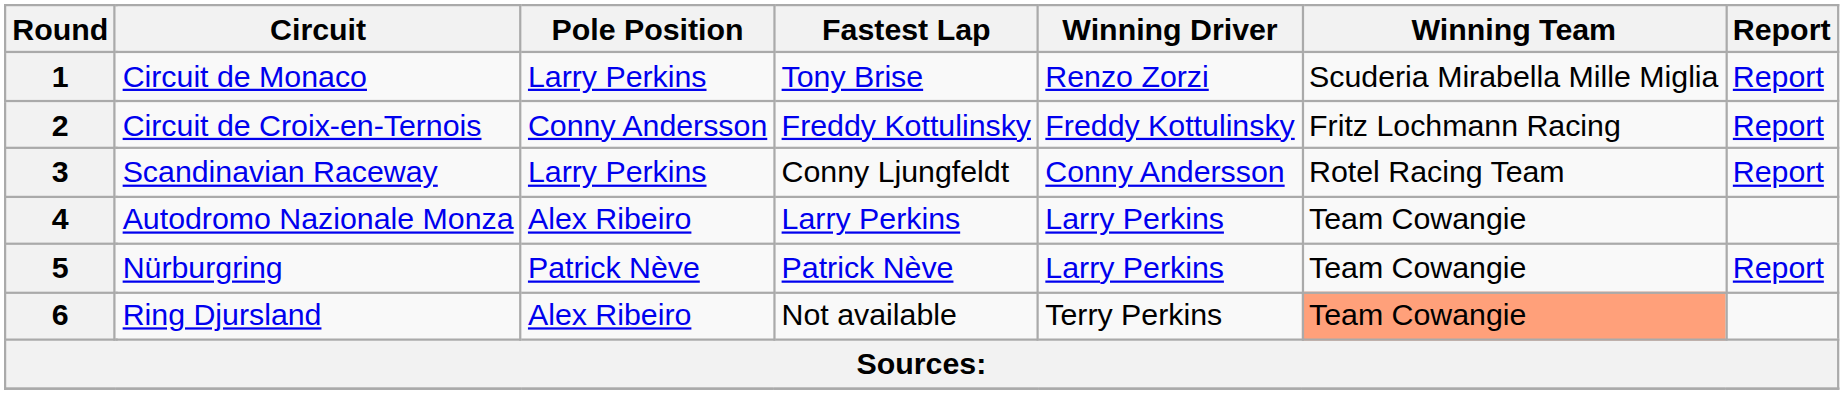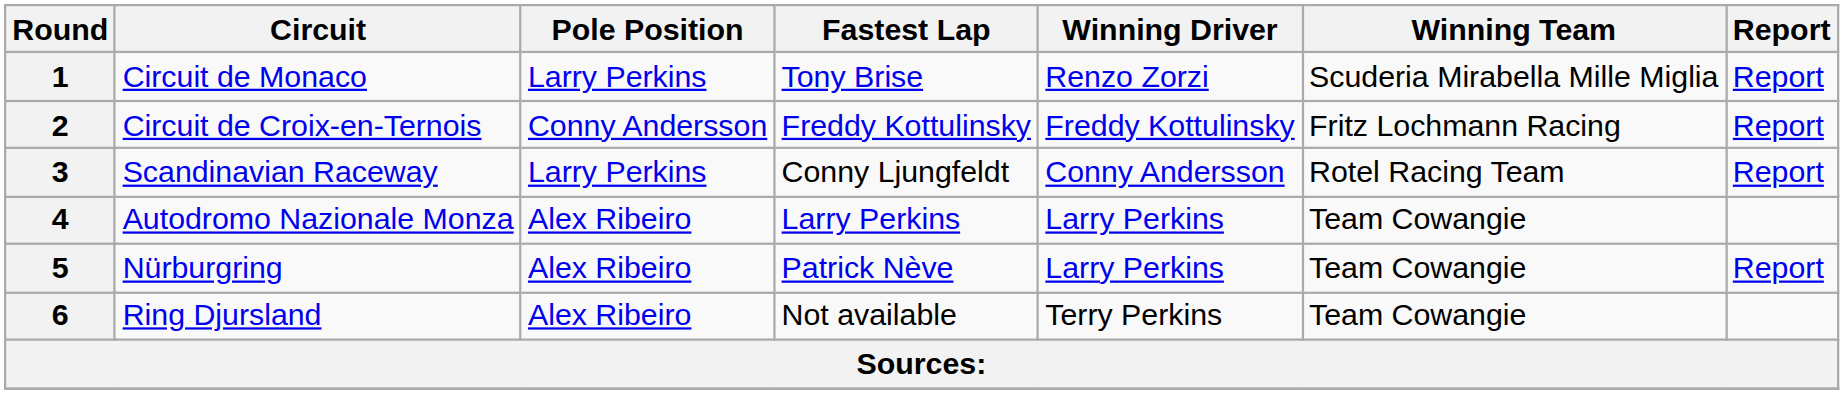 <table class="wikitable" style="font-size: 85%;">
 <tr>
 <th colspan="2">Round</th>
 <th>Circuit</th>
 <th>Pole Position</th>
 <th>Fastest Lap</th>
 <th>Winning Driver</th>
 <th>Winning Team</th>
 <th>Report</th>
 </tr>
 <tr>
 <th colspan="2">1</th>
 <td> <a href='#'>Circuit de Monaco</a></td>
 <td> <a href='#'>Larry Perkins</a></td>
 <td> <a href='#'>Tony Brise</a></td>
 <td> <a href='#'>Renzo Zorzi</a></td>
 <td>Scuderia Mirabella Mille Miglia</td>
 <td><a href='#'>Report</a></td>
 </tr>
 <tr>
 <th colspan="2">2</th>
 <td> <a href='#'>Circuit de Croix-en-Ternois</a></td>
 <td> <a href='#'>Conny Andersson</a></td>
 <td> <a href='#'>Freddy Kottulinsky</a></td>
 <td> <a href='#'>Freddy Kottulinsky</a></td>
 <td>Fritz Lochmann Racing</td>
 <td><a href='#'>Report</a></td>
 </tr>
 <tr>
 <th colspan="2">3</th>
 <td> <a href='#'>Scandinavian Raceway</a></td>
 <td> <a href='#'>Larry Perkins</a></td>
 <td> Conny Ljungfeldt</td>
 <td> <a href='#'>Conny Andersson</a></td>
 <td>Rotel Racing Team</td>
 <td><a href='#'>Report</a></td>
 </tr>
 <tr>
 <th colspan="2">4</th>
 <td> <a href='#'>Autodromo Nazionale Monza</a></td>
 <td> <a href='#'>Alex Ribeiro</a></td>
 <td> <a href='#'>Larry Perkins</a></td>
 <td> <a href='#'>Larry Perkins</a></td>
 <td>Team Cowangie</td>
 </tr>
 <tr>
 <th colspan="2">5</th>
 <td> <a href='#'>Nürburgring</a></td>
-<td> <a href='#'>Patrick Nève</a></td>
+<td> <a href='#'>Alex Ribeiro</a></td>
 <td> <a href='#'>Patrick Nève</a></td>
 <td> <a href='#'>Larry Perkins</a></td>
 <td>Team Cowangie</td>
 <td><a href='#'>Report</a></td>
 </tr>
 <tr>
 <th colspan="2">6</th>
 <td> <a href='#'>Ring Djursland</a></td>
 <td> <a href='#'>Alex Ribeiro</a></td>
 <td>Not available</td>
 <td> Terry Perkins</td>
-<td style="background: lightsalmon;">Team Cowangie</td>
+<td>Team Cowangie</td>
 </tr>
 <tr>
 <th colspan="9">Sources:</th>
 </tr>
 <tr>
 </tr>
 </table>
